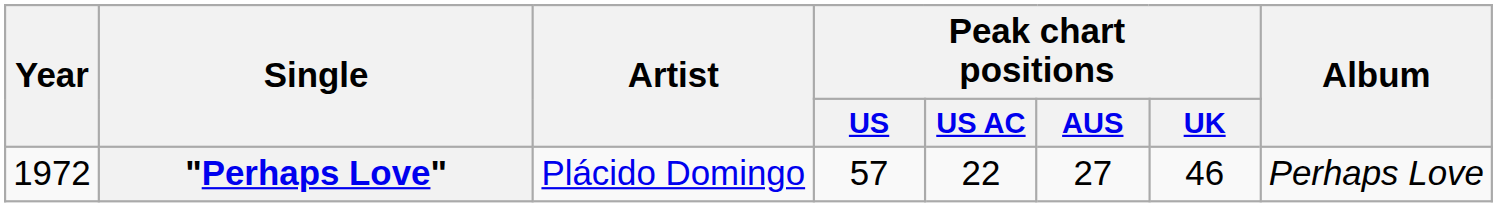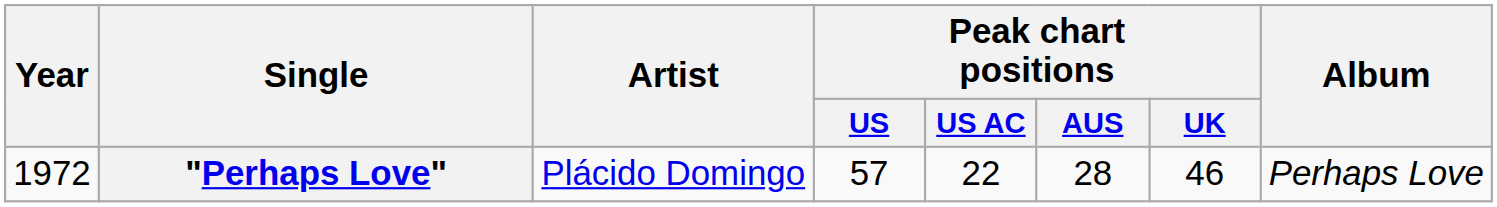 <table class="wikitable plainrowheaders" style="text-align:center;">
 <tr>
 <th rowspan="2">Year</th>
 <th rowspan="2" style="width:12em;">Single</th>
 <th rowspan="2">Artist</th>
 <th colspan="4">Peak chart<br>positions</th>
 <th rowspan="2">Album</th>
 </tr>
 <tr style="font-size:smaller;">
 <th width="45"><a href='#'>US</a><br></th>
 <th width="45"><a href='#'>US AC</a><br></th>
 <th width="45"><a href='#'>AUS</a><br></th>
 <th width="45"><a href='#'>UK</a><br></th>
 </tr>
 <tr>
 <td>1972</td>
 <th scope="row">"<a href='#'>Perhaps Love</a>"</th>
 <td><a href='#'>Plácido Domingo</a></td>
 <td>57</td>
 <td>22</td>
-<td>27</td>
+<td>28</td>
 <td>46</td>
 <td align="left"><em>Perhaps Love</em></td>
 </tr>
 </table>
